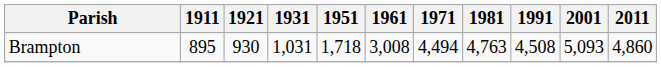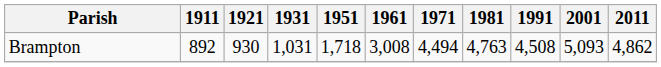 <table class="wikitable" style="text-align:center;">
 <tr>
 <th width="150">Parish</th>
 <th>1911</th>
 <th>1921</th>
 <th>1931</th>
 <th>1951</th>
 <th>1961</th>
 <th>1971</th>
 <th>1981</th>
 <th>1991</th>
 <th>2001</th>
 <th>2011</th>
 </tr>
 <tr>
 <td align=left>Brampton</td>
-<td align="center">895</td>
+<td align="center">892</td>
 <td align="center">930</td>
 <td align="center">1,031</td>
 <td align="center">1,718</td>
 <td align="center">3,008</td>
 <td align="center">4,494</td>
 <td align="center">4,763</td>
 <td align="center">4,508</td>
 <td align="center">5,093</td>
-<td align="center">4,860</td>
+<td align="center">4,862</td>
 </tr>
 <tr>
 </tr>
 </table>
